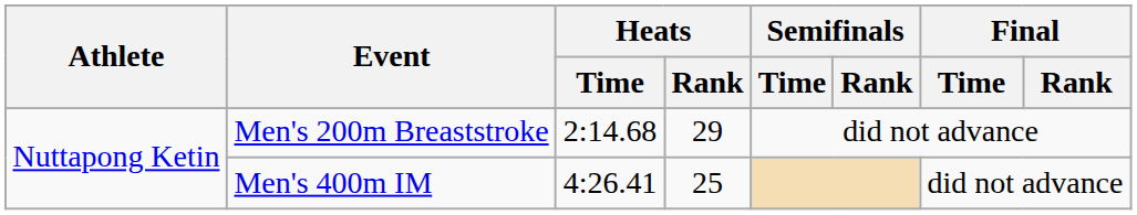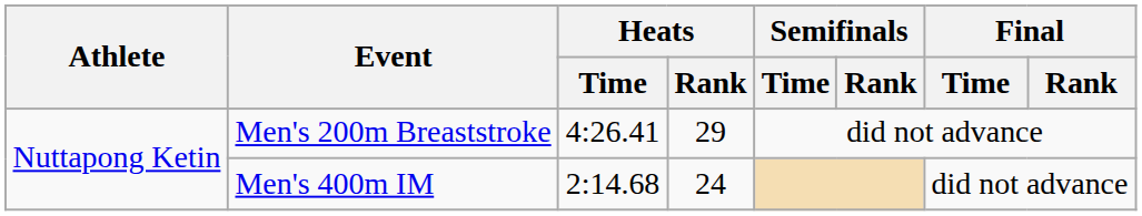 <table class=wikitable style="font-size:90%">
 <tr>
 <th rowspan="2">Athlete</th>
 <th rowspan="2">Event</th>
 <th colspan="2">Heats</th>
 <th colspan="2">Semifinals</th>
 <th colspan="2">Final</th>
 </tr>
 <tr>
 <th>Time</th>
 <th>Rank</th>
 <th>Time</th>
 <th>Rank</th>
 <th>Time</th>
 <th>Rank</th>
 </tr>
 <tr>
 <td rowspan="2"><a href='#'>Nuttapong Ketin</a></td>
 <td><a href='#'>Men's 200m Breaststroke</a></td>
-<td align=center>2:14.68</td>
+<td align=center>4:26.41</td>
 <td align=center>29</td>
 <td align=center colspan=4>did not advance</td>
 </tr>
 <tr>
 <td><a href='#'>Men's 400m IM</a></td>
-<td align=center>4:26.41</td>
-<td align=center>25</td>
+<td align=center>2:14.68</td>
+<td align=center>24</td>
 <td colspan= 2 bgcolor="wheat"></td>
 <td align=center colspan=2>did not advance</td>
 </tr>
 </table>
